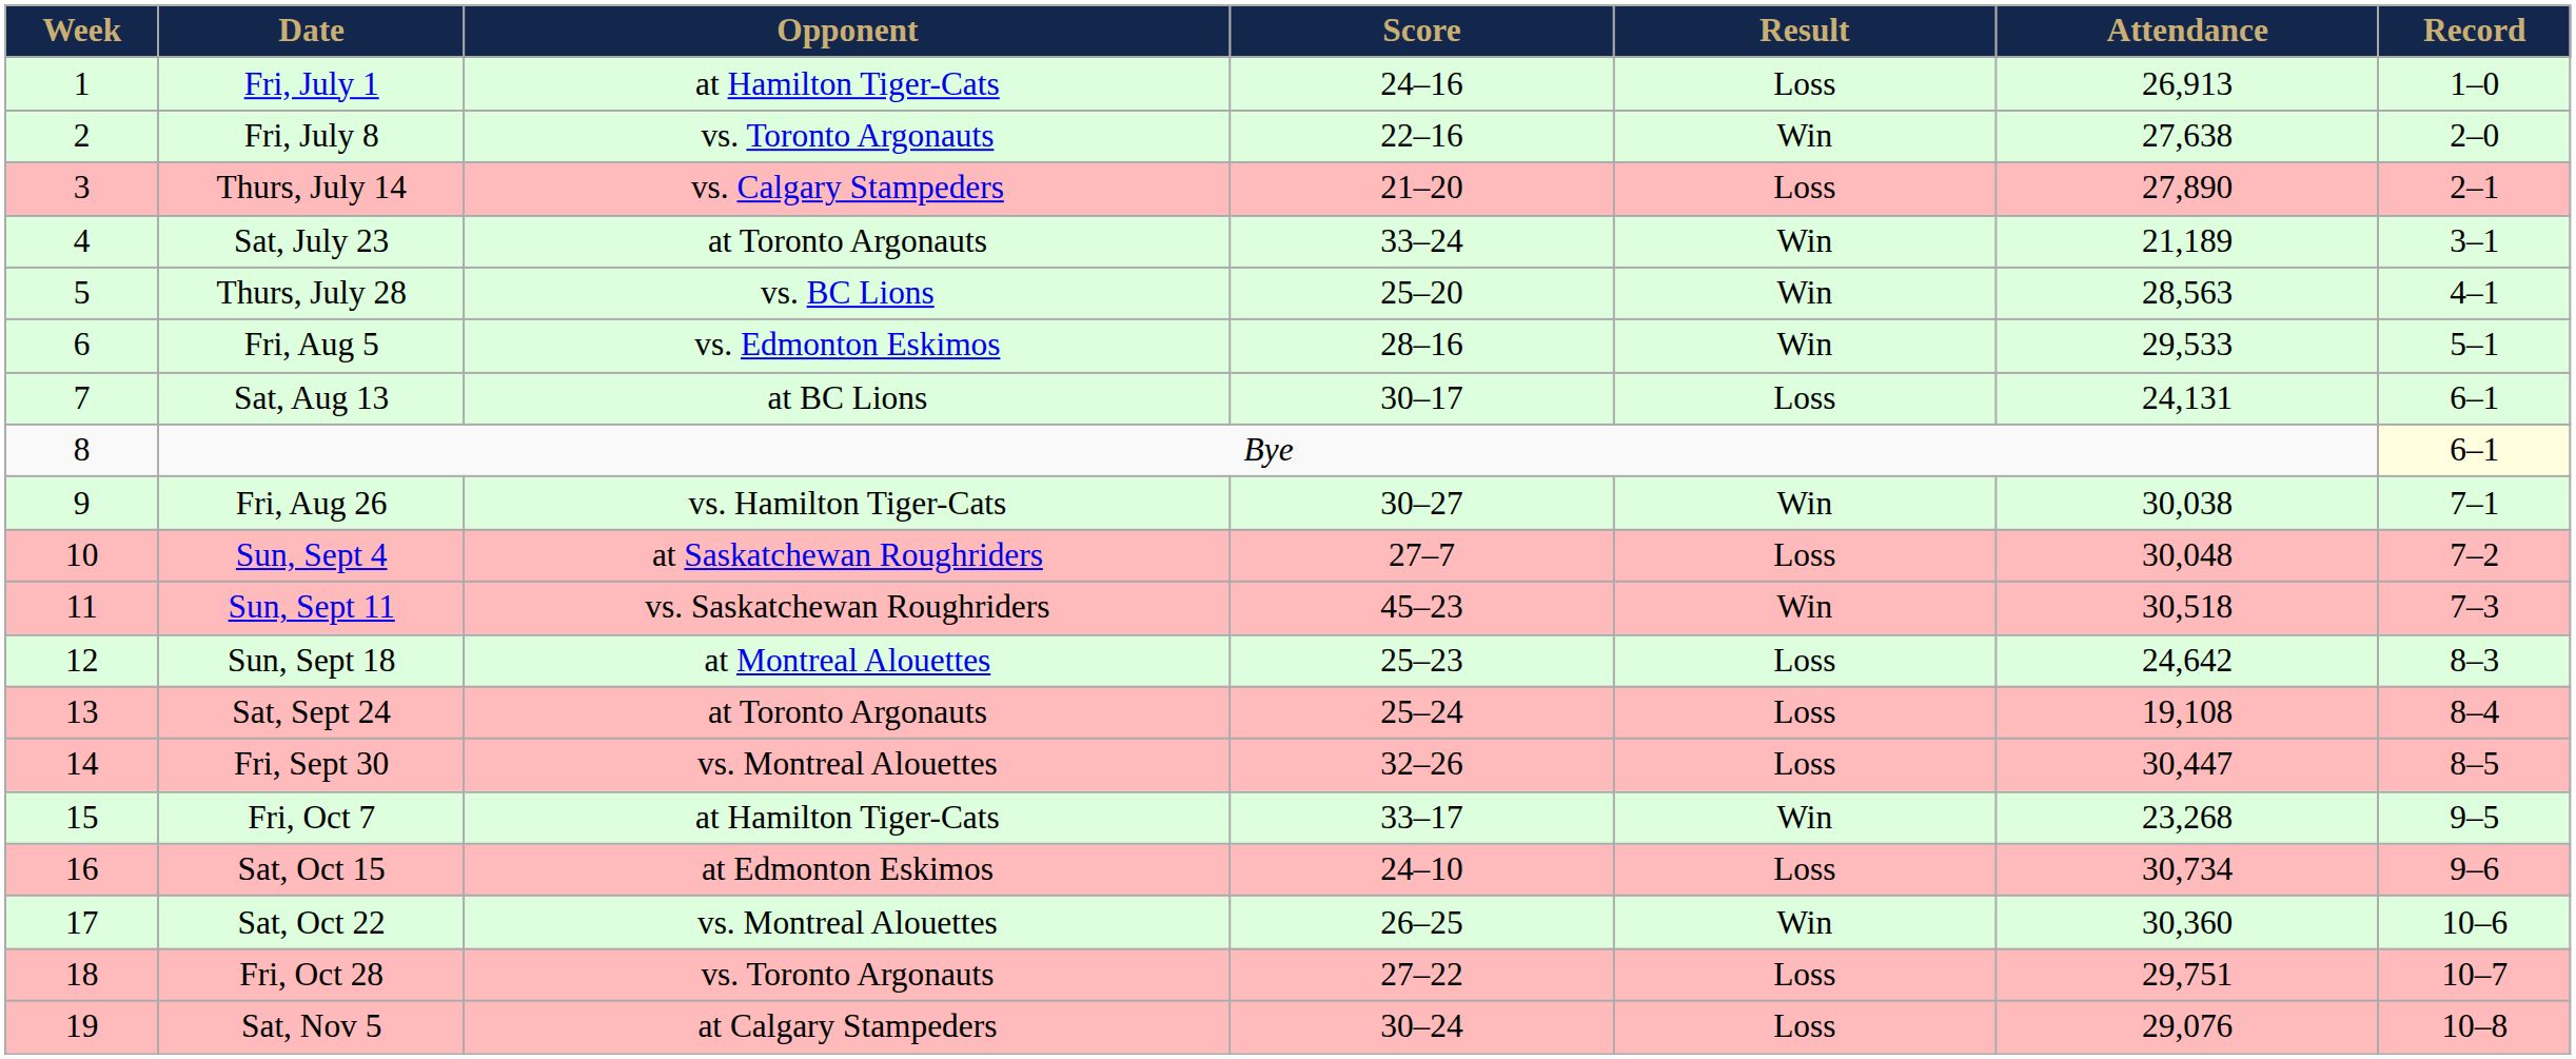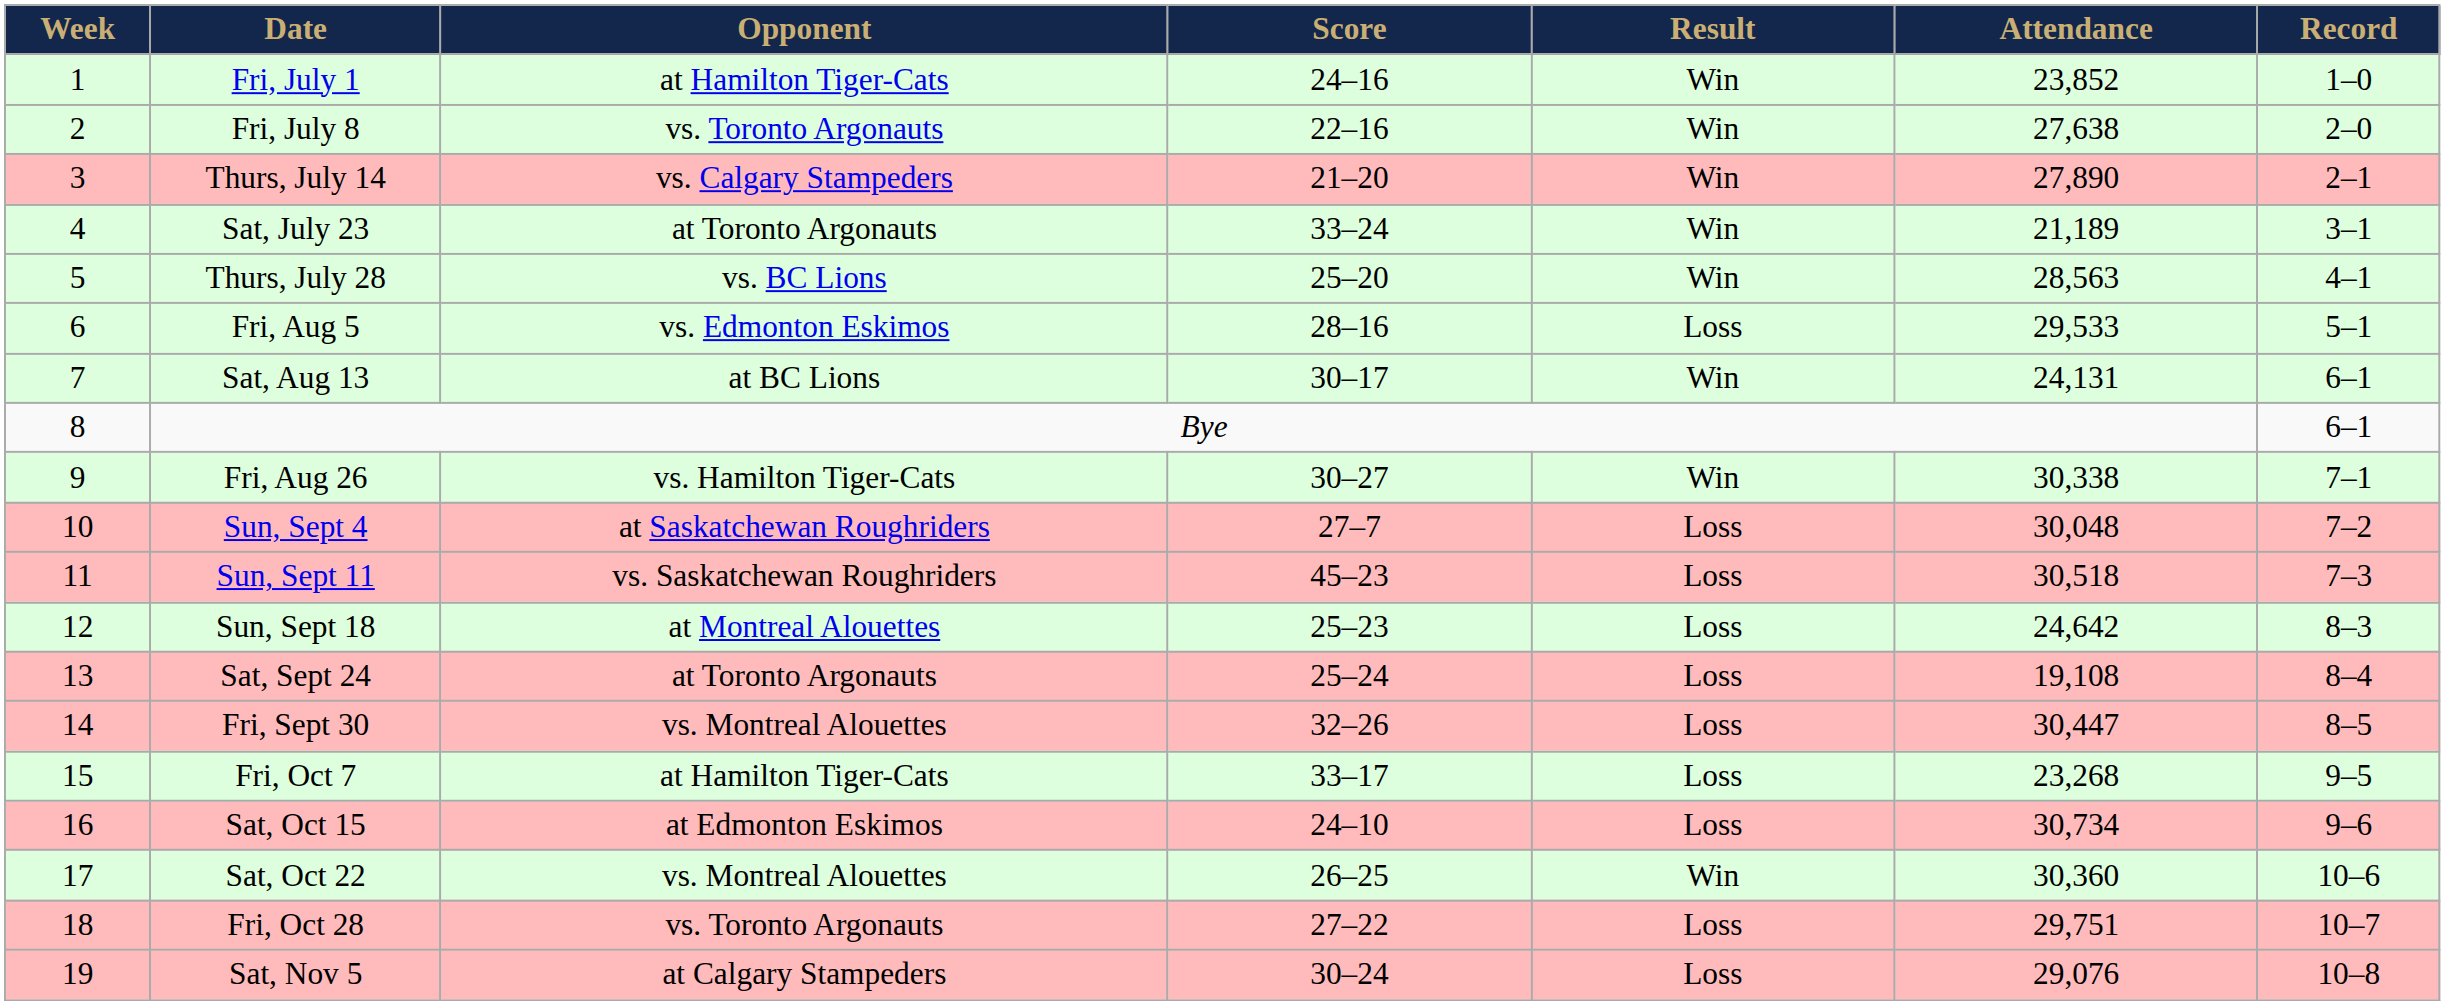 <table class="wikitable sortable">
 <tr>
 <th style="background:#13264B;color:#C9AF74;" width="4%">Week</th>
 <th style="background:#13264B;color:#C9AF74;" width="8%">Date</th>
 <th style="background:#13264B;color:#C9AF74;" width="20%">Opponent</th>
 <th style="background:#13264B;color:#C9AF74;" width="10%">Score</th>
 <th style="background:#13264B;color:#C9AF74;" width="10%">Result</th>
 <th style="background:#13264B;color:#C9AF74;" width="10%">Attendance</th>
 <th style="background:#13264B;color:#C9AF74;" width="5%">Record</th>
 </tr>
 <tr align="center" bgcolor="#ddffdd">
 <td>1</td>
 <td><a href='#'>Fri, July 1</a></td>
 <td>at <a href='#'>Hamilton Tiger-Cats</a></td>
 <td>24–16</td>
-<td>Loss</td>
-<td>26,913</td>
+<td>Win</td>
+<td>23,852</td>
 <td>1–0</td>
 </tr>
 <tr align="center" bgcolor="#ddffdd">
 <td>2</td>
 <td>Fri, July 8</td>
 <td>vs. <a href='#'>Toronto Argonauts</a></td>
 <td>22–16</td>
 <td>Win</td>
 <td>27,638</td>
 <td>2–0</td>
 </tr>
 <tr align="center" bgcolor="#ffbbbb">
 <td>3</td>
 <td>Thurs, July 14</td>
 <td>vs. <a href='#'>Calgary Stampeders</a></td>
 <td>21–20</td>
-<td>Loss</td>
+<td>Win</td>
 <td>27,890</td>
 <td>2–1</td>
 </tr>
 <tr align="center" bgcolor="#ddffdd">
 <td>4</td>
 <td>Sat, July 23</td>
 <td>at Toronto Argonauts</td>
 <td>33–24</td>
 <td>Win</td>
 <td>21,189</td>
 <td>3–1</td>
 </tr>
 <tr align="center" bgcolor="#ddffdd">
 <td>5</td>
 <td>Thurs, July 28</td>
 <td>vs. <a href='#'>BC Lions</a></td>
 <td>25–20</td>
 <td>Win</td>
 <td>28,563</td>
 <td>4–1</td>
 </tr>
 <tr align="center" bgcolor="#ddffdd">
 <td>6</td>
 <td>Fri, Aug 5</td>
 <td>vs. <a href='#'>Edmonton Eskimos</a></td>
 <td>28–16</td>
-<td>Win</td>
+<td>Loss</td>
 <td>29,533</td>
 <td>5–1</td>
 </tr>
 <tr align="center" bgcolor="#ddffdd">
 <td>7</td>
 <td>Sat, Aug 13</td>
 <td>at BC Lions</td>
 <td>30–17</td>
-<td>Loss</td>
+<td>Win</td>
 <td>24,131</td>
 <td>6–1</td>
 </tr>
 <tr align="center">
 <td>8</td>
 <td colspan="5"><em>Bye</em></td>
-<td style="background: lightyellow;">6–1</td>
+<td>6–1</td>
 </tr>
 <tr align="center" bgcolor="#ddffdd">
 <td>9</td>
 <td>Fri, Aug 26</td>
 <td>vs. Hamilton Tiger-Cats</td>
 <td>30–27</td>
 <td>Win</td>
-<td>30,038</td>
+<td>30,338</td>
 <td>7–1</td>
 </tr>
 <tr align="center" bgcolor="#ffbbbb">
 <td>10</td>
 <td><a href='#'>Sun, Sept 4</a></td>
 <td>at <a href='#'>Saskatchewan Roughriders</a></td>
 <td>27–7</td>
 <td>Loss</td>
 <td>30,048</td>
 <td>7–2</td>
 </tr>
 <tr align="center" bgcolor="#ffbbbb">
 <td>11</td>
 <td><a href='#'>Sun, Sept 11</a></td>
 <td>vs. Saskatchewan Roughriders</td>
 <td>45–23</td>
-<td>Win</td>
+<td>Loss</td>
 <td>30,518</td>
 <td>7–3</td>
 </tr>
 <tr align="center" bgcolor="#ddffdd">
 <td>12</td>
 <td>Sun, Sept 18</td>
 <td>at <a href='#'>Montreal Alouettes</a></td>
 <td>25–23</td>
 <td>Loss</td>
 <td>24,642</td>
 <td>8–3</td>
 </tr>
 <tr align="center" bgcolor="#ffbbbb">
 <td>13</td>
 <td>Sat, Sept 24</td>
 <td>at Toronto Argonauts</td>
 <td>25–24</td>
 <td>Loss</td>
 <td>19,108</td>
 <td>8–4</td>
 </tr>
 <tr align="center" bgcolor="#ffbbbb">
 <td>14</td>
 <td>Fri, Sept 30</td>
 <td>vs. Montreal Alouettes</td>
 <td>32–26</td>
 <td>Loss</td>
 <td>30,447</td>
 <td>8–5</td>
 </tr>
 <tr align="center" bgcolor="#ddffdd">
 <td>15</td>
 <td>Fri, Oct 7</td>
 <td>at Hamilton Tiger-Cats</td>
 <td>33–17</td>
-<td>Win</td>
+<td>Loss</td>
 <td>23,268</td>
 <td>9–5</td>
 </tr>
 <tr align="center" bgcolor="#ffbbbb">
 <td>16</td>
 <td>Sat, Oct 15</td>
 <td>at Edmonton Eskimos</td>
 <td>24–10</td>
 <td>Loss</td>
 <td>30,734</td>
 <td>9–6</td>
 </tr>
 <tr align="center" bgcolor="#ddffdd">
 <td>17</td>
 <td>Sat, Oct 22</td>
 <td>vs. Montreal Alouettes</td>
 <td>26–25</td>
 <td>Win</td>
 <td>30,360</td>
 <td>10–6</td>
 </tr>
 <tr align="center" bgcolor="#ffbbbb">
 <td>18</td>
 <td>Fri, Oct 28</td>
 <td>vs. Toronto Argonauts</td>
 <td>27–22</td>
 <td>Loss</td>
 <td>29,751</td>
 <td>10–7</td>
 </tr>
 <tr align="center" bgcolor="#ffbbbb">
 <td>19</td>
 <td>Sat, Nov 5</td>
 <td>at Calgary Stampeders</td>
 <td>30–24</td>
 <td>Loss</td>
 <td>29,076</td>
 <td>10–8</td>
 </tr>
 <tr>
 </tr>
 </table>
